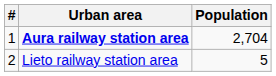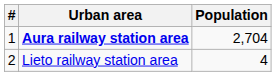 <table class="wikitable sortable">
 <tr>
 <th>#</th>
 <th>Urban area</th>
 <th>Population</th>
 </tr>
 <tr>
 <td align="center">1</td>
 <td><strong><a href='#'>Aura railway station area</a></strong></td>
 <td align="right">2,704</td>
 </tr>
 <tr>
 <td align="center">2</td>
 <td><a href='#'>Lieto railway station area</a></td>
-<td align="right">5</td>
+<td align="right">4</td>
 </tr>
 </table>
